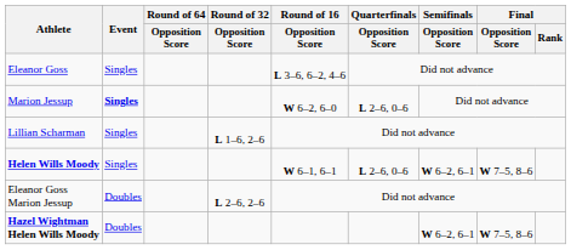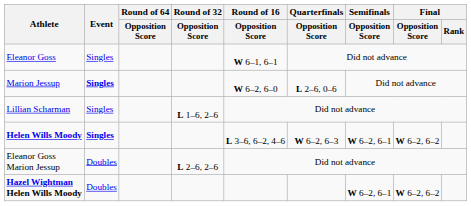 <table class=wikitable style="font-size:90%">
 <tr>
 <th rowspan=2>Athlete</th>
 <th rowspan=2>Event</th>
 <th>Round of 64</th>
 <th>Round of 32</th>
 <th>Round of 16</th>
 <th>Quarterfinals</th>
 <th>Semifinals</th>
 <th colspan=2>Final</th>
 </tr>
 <tr style="font-size:95%">
 <th>Opposition<br>Score</th>
 <th>Opposition<br>Score</th>
 <th>Opposition<br>Score</th>
 <th>Opposition<br>Score</th>
 <th>Opposition<br>Score</th>
 <th>Opposition<br>Score</th>
 <th>Rank</th>
 </tr>
 <tr align=center>
 <td align=left><a href='#'>Eleanor Goss</a></td>
 <td align=left><a href='#'>Singles</a></td>
 <td></td>
 <td></td>
-<td><br> <strong>L</strong> 3–6, 6–2, 4–6</td>
+<td><br> <strong>W</strong> 6–1, 6–1</td>
 <td colspan=4>Did not advance</td>
 </tr>
 <tr align=center>
 <td align=left><a href='#'>Marion Jessup</a></td>
 <td align=left><strong><a href='#'>Singles</a></strong></td>
 <td></td>
 <td></td>
 <td><br> <strong>W</strong> 6–2, 6–0</td>
 <td><br> <strong>L</strong> 2–6, 0–6</td>
 <td colspan=3>Did not advance</td>
 </tr>
 <tr align=center>
 <td align=left><a href='#'>Lillian Scharman</a></td>
 <td align=left><a href='#'>Singles</a></td>
 <td></td>
 <td> <br> <strong>L</strong> 1–6, 2–6</td>
 <td colspan=5>Did not advance</td>
 </tr>
 <tr align=center>
 <td align=left><strong><a href='#'>Helen Wills Moody</a></strong></td>
-<td align=left><a href='#'>Singles</a></td>
+<td align=left><strong><a href='#'>Singles</a></strong></td>
 <td></td>
 <td></td>
-<td><br> <strong>W</strong> 6–1, 6–1</td>
-<td><br> <strong>L</strong> 2–6, 0–6</td>
+<td><br> <strong>L</strong> 3–6, 6–2, 4–6</td>
+<td><br> <strong>W</strong> 6–2, 6–3</td>
 <td><br> <strong>W</strong> 6–2, 6–1</td>
-<td> <br> <strong>W</strong> 7–5, 8–6</td>
+<td><br> <strong>W</strong> 6–2, 6–2</td>
 <td></td>
 </tr>
 <tr align=center>
 <td align=left>Eleanor Goss <br> Marion Jessup</td>
 <td align=left><a href='#'>Doubles</a></td>
 <td></td>
 <td><br> <strong>L</strong> 2–6, 2–6</td>
 <td colspan=5>Did not advance</td>
 </tr>
 <tr align=center>
 <td align=left><strong><a href='#'>Hazel Wightman</a> <br> Helen Wills Moody</strong></td>
 <td align=left><a href='#'>Doubles</a></td>
 <td></td>
 <td></td>
 <td></td>
 <td></td>
 <td><br> <strong>W</strong> 6–2, 6–1</td>
-<td> <br> <strong>W</strong> 7–5, 8–6</td>
+<td><br> <strong>W</strong> 6–2, 6–2</td>
 <td></td>
 </tr>
 </table>
